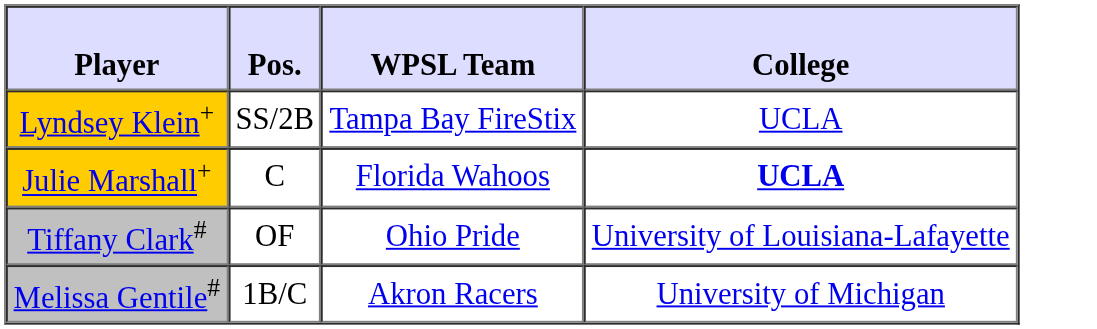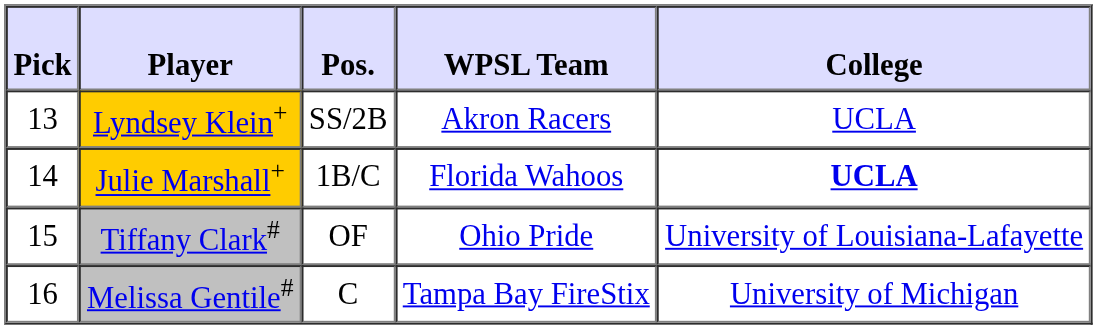 <table style="text-align: center" border="1" cellpadding="3" cellspacing="0">
 <tr>
+<th style="background:#ddf;"><br>Pick</th>
 <th style="background:#ddf;"><br>Player</th>
 <th style="background:#ddf;"><br>Pos.</th>
 <th style="background:#ddf;"><br>WPSL Team</th>
 <th style="background:#ddf;"><br>College</th>
 </tr>
 <tr>
+<td>13</td>
 <td style="background:#FFCC00;"><a href='#'>Lyndsey Klein</a><sup>+</sup></td>
 <td>SS/2B</td>
-<td><a href='#'>Tampa Bay FireStix</a></td>
+<td><a href='#'>Akron Racers</a></td>
 <td><a href='#'>UCLA</a></td>
 </tr>
 <tr>
+<td>14</td>
 <td style="background:#FFCC00;"><a href='#'>Julie Marshall</a><sup>+</sup></td>
-<td>C</td>
+<td>1B/C</td>
 <td><a href='#'>Florida Wahoos</a></td>
 <td><strong><a href='#'>UCLA</a></strong></td>
 </tr>
 <tr>
+<td>15</td>
 <td style="background:#C0C0C0;"><a href='#'>Tiffany Clark</a><sup>#</sup></td>
 <td>OF</td>
 <td><a href='#'>Ohio Pride</a></td>
 <td><a href='#'>University of Louisiana-Lafayette</a></td>
 </tr>
 <tr>
+<td>16</td>
 <td style="background:#C0C0C0;"><a href='#'>Melissa Gentile</a><sup>#</sup></td>
-<td>1B/C</td>
-<td><a href='#'>Akron Racers</a></td>
+<td>C</td>
+<td><a href='#'>Tampa Bay FireStix</a></td>
 <td><a href='#'>University of Michigan</a></td>
 </tr>
 </table>
